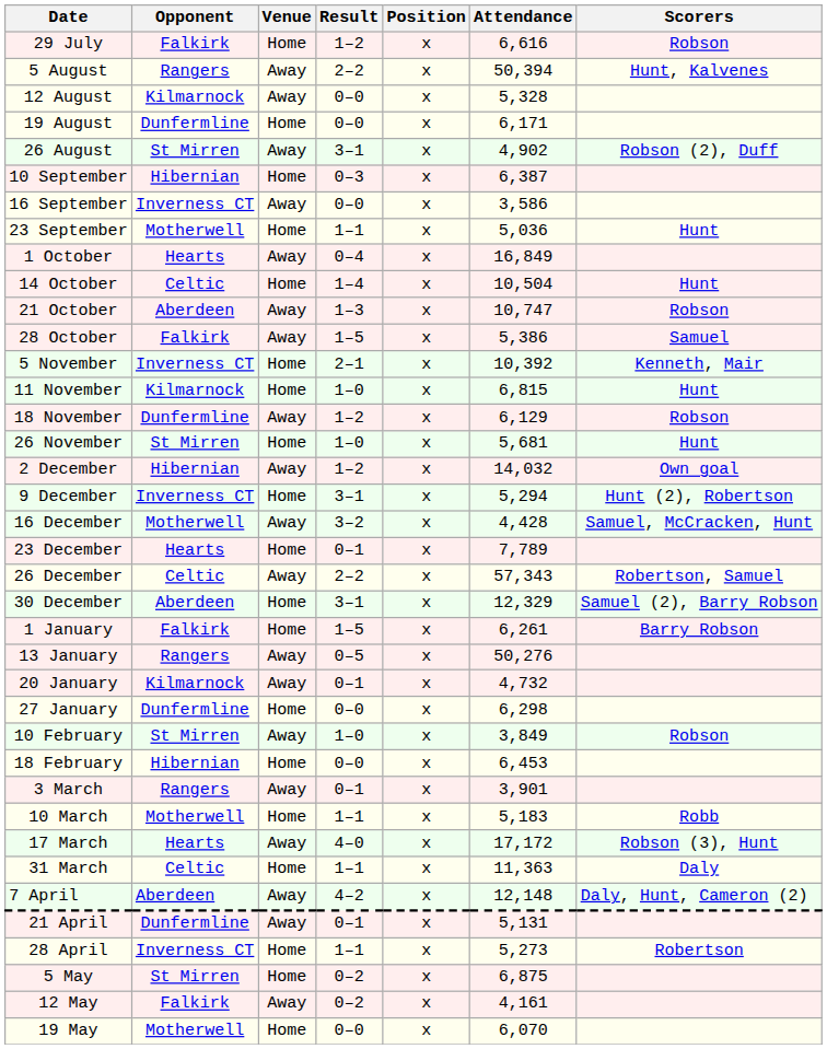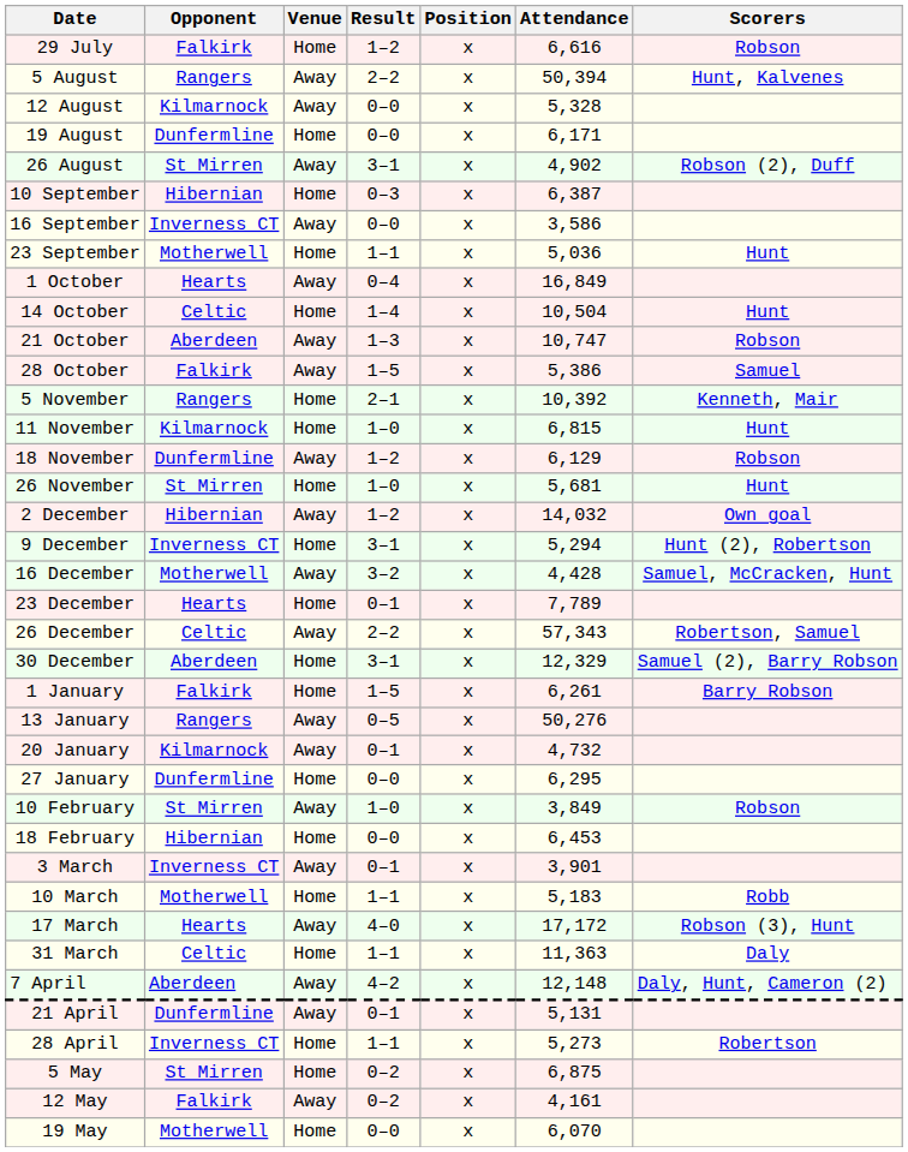 <table class="wikitable sortable" style="font-size:95%; text-align:center">
 <tr>
 <th>Date</th>
 <th>Opponent</th>
 <th>Venue</th>
 <th>Result</th>
 <th>Position</th>
 <th>Attendance</th>
 <th>Scorers</th>
 </tr>
 <tr bgcolor = "#FFEEEE">
 <td>29 July</td>
 <td><a href='#'>Falkirk</a></td>
 <td>Home</td>
 <td>1–2</td>
 <td>x</td>
 <td>6,616</td>
 <td><a href='#'>Robson</a></td>
 </tr>
 <tr bgcolor = "#FFFFEE">
 <td>5 August</td>
 <td><a href='#'>Rangers</a></td>
 <td>Away</td>
 <td>2–2</td>
 <td>x</td>
 <td>50,394</td>
 <td><a href='#'>Hunt</a>, <a href='#'>Kalvenes</a></td>
 </tr>
 <tr bgcolor = "#FFFFEE">
 <td>12 August</td>
 <td><a href='#'>Kilmarnock</a></td>
 <td>Away</td>
 <td>0–0</td>
 <td>x</td>
 <td>5,328</td>
 <td></td>
 </tr>
 <tr bgcolor = "#FFFFEE">
 <td>19 August</td>
 <td><a href='#'>Dunfermline</a></td>
 <td>Home</td>
 <td>0–0</td>
 <td>x</td>
 <td>6,171</td>
 <td></td>
 </tr>
 <tr bgcolor = "#EEFFEE">
 <td>26 August</td>
 <td><a href='#'>St Mirren</a></td>
 <td>Away</td>
 <td>3–1</td>
 <td>x</td>
 <td>4,902</td>
 <td><a href='#'>Robson</a> (2), <a href='#'>Duff</a></td>
 </tr>
 <tr bgcolor = "#FFEEEE">
 <td>10 September</td>
 <td><a href='#'>Hibernian</a></td>
 <td>Home</td>
 <td>0–3</td>
 <td>x</td>
 <td>6,387</td>
 <td></td>
 </tr>
 <tr bgcolor = "#FFFFEE">
 <td>16 September</td>
 <td><a href='#'>Inverness CT</a></td>
 <td>Away</td>
 <td>0–0</td>
 <td>x</td>
 <td>3,586</td>
 <td></td>
 </tr>
 <tr bgcolor = "#FFFFEE">
 <td>23 September</td>
 <td><a href='#'>Motherwell</a></td>
 <td>Home</td>
 <td>1–1</td>
 <td>x</td>
 <td>5,036</td>
 <td><a href='#'>Hunt</a></td>
 </tr>
 <tr bgcolor = "#FFEEEE">
 <td>1 October</td>
 <td><a href='#'>Hearts</a></td>
 <td>Away</td>
 <td>0–4</td>
 <td>x</td>
 <td>16,849</td>
 <td></td>
 </tr>
 <tr bgcolor = "#FFEEEE">
 <td>14 October</td>
 <td><a href='#'>Celtic</a></td>
 <td>Home</td>
 <td>1–4</td>
 <td>x</td>
 <td>10,504</td>
 <td><a href='#'>Hunt</a></td>
 </tr>
 <tr bgcolor = "#FFEEEE">
 <td>21 October</td>
 <td><a href='#'>Aberdeen</a></td>
 <td>Away</td>
 <td>1–3</td>
 <td>x</td>
 <td>10,747</td>
 <td><a href='#'>Robson</a></td>
 </tr>
 <tr bgcolor = "#FFEEEE">
 <td>28 October</td>
 <td><a href='#'>Falkirk</a></td>
 <td>Away</td>
 <td>1–5</td>
 <td>x</td>
 <td>5,386</td>
 <td><a href='#'>Samuel</a></td>
 </tr>
 <tr bgcolor = "#EEFFEE">
 <td>5 November</td>
-<td><a href='#'>Inverness CT</a></td>
+<td><a href='#'>Rangers</a></td>
 <td>Home</td>
 <td>2–1</td>
 <td>x</td>
 <td>10,392</td>
 <td><a href='#'>Kenneth</a>, <a href='#'>Mair</a></td>
 </tr>
 <tr bgcolor = "#EEFFEE">
 <td>11 November</td>
 <td><a href='#'>Kilmarnock</a></td>
 <td>Home</td>
 <td>1–0</td>
 <td>x</td>
 <td>6,815</td>
 <td><a href='#'>Hunt</a></td>
 </tr>
 <tr bgcolor = "#FFEEEE">
 <td>18 November</td>
 <td><a href='#'>Dunfermline</a></td>
 <td>Away</td>
 <td>1–2</td>
 <td>x</td>
 <td>6,129</td>
 <td><a href='#'>Robson</a></td>
 </tr>
 <tr bgcolor = "#EEFFEE">
 <td>26 November</td>
 <td><a href='#'>St Mirren</a></td>
 <td>Home</td>
 <td>1–0</td>
 <td>x</td>
 <td>5,681</td>
 <td><a href='#'>Hunt</a></td>
 </tr>
 <tr bgcolor = "#FFEEEE">
 <td>2 December</td>
 <td><a href='#'>Hibernian</a></td>
 <td>Away</td>
 <td>1–2</td>
 <td>x</td>
 <td>14,032</td>
 <td><a href='#'>Own goal</a></td>
 </tr>
 <tr bgcolor = "#EEFFEE">
 <td>9 December</td>
 <td><a href='#'>Inverness CT</a></td>
 <td>Home</td>
 <td>3–1</td>
 <td>x</td>
 <td>5,294</td>
 <td><a href='#'>Hunt</a> (2), <a href='#'>Robertson</a></td>
 </tr>
 <tr bgcolor = "#EEFFEE">
 <td>16 December</td>
 <td><a href='#'>Motherwell</a></td>
 <td>Away</td>
 <td>3–2</td>
 <td>x</td>
 <td>4,428</td>
 <td><a href='#'>Samuel</a>, <a href='#'>McCracken</a>, <a href='#'>Hunt</a></td>
 </tr>
 <tr bgcolor = "#FFEEEE">
 <td>23 December</td>
 <td><a href='#'>Hearts</a></td>
 <td>Home</td>
 <td>0–1</td>
 <td>x</td>
 <td>7,789</td>
 <td></td>
 </tr>
 <tr bgcolor = "#FFFFEE">
 <td>26 December</td>
 <td><a href='#'>Celtic</a></td>
 <td>Away</td>
 <td>2–2</td>
 <td>x</td>
 <td>57,343</td>
 <td><a href='#'>Robertson</a>, <a href='#'>Samuel</a></td>
 </tr>
 <tr bgcolor = "#EEFFEE">
 <td>30 December</td>
 <td><a href='#'>Aberdeen</a></td>
 <td>Home</td>
 <td>3–1</td>
 <td>x</td>
 <td>12,329</td>
 <td><a href='#'>Samuel</a> (2), <a href='#'>Barry Robson</a></td>
 </tr>
 <tr bgcolor = "#FFEEEE">
 <td>1 January</td>
 <td><a href='#'>Falkirk</a></td>
 <td>Home</td>
 <td>1–5</td>
 <td>x</td>
 <td>6,261</td>
 <td><a href='#'>Barry Robson</a></td>
 </tr>
 <tr bgcolor = "#FFEEEE">
 <td>13 January</td>
 <td><a href='#'>Rangers</a></td>
 <td>Away</td>
 <td>0–5</td>
 <td>x</td>
 <td>50,276</td>
 <td></td>
 </tr>
 <tr bgcolor = "#FFEEEE">
 <td>20 January</td>
 <td><a href='#'>Kilmarnock</a></td>
 <td>Away</td>
 <td>0–1</td>
 <td>x</td>
 <td>4,732</td>
 <td></td>
 </tr>
 <tr bgcolor = "#FFFFEE">
 <td>27 January</td>
 <td><a href='#'>Dunfermline</a></td>
 <td>Home</td>
 <td>0–0</td>
 <td>x</td>
-<td>6,298</td>
+<td>6,295</td>
 <td></td>
 </tr>
 <tr bgcolor = "#EEFFEE">
 <td>10 February</td>
 <td><a href='#'>St Mirren</a></td>
 <td>Away</td>
 <td>1–0</td>
 <td>x</td>
 <td>3,849</td>
 <td><a href='#'>Robson</a></td>
 </tr>
 <tr bgcolor = "#FFFFEE">
 <td>18 February</td>
 <td><a href='#'>Hibernian</a></td>
 <td>Home</td>
 <td>0–0</td>
 <td>x</td>
 <td>6,453</td>
 <td></td>
 </tr>
 <tr bgcolor = "#FFEEEE">
 <td>3 March</td>
-<td><a href='#'>Rangers</a></td>
+<td><a href='#'>Inverness CT</a></td>
 <td>Away</td>
 <td>0–1</td>
 <td>x</td>
 <td>3,901</td>
 <td></td>
 </tr>
 <tr bgcolor = "#FFFFEE">
 <td>10 March</td>
 <td><a href='#'>Motherwell</a></td>
 <td>Home</td>
 <td>1–1</td>
 <td>x</td>
 <td>5,183</td>
 <td><a href='#'>Robb</a></td>
 </tr>
 <tr bgcolor = "#EEFFEE">
 <td>17 March</td>
 <td><a href='#'>Hearts</a></td>
 <td>Away</td>
 <td>4–0</td>
 <td>x</td>
 <td>17,172</td>
 <td><a href='#'>Robson</a> (3), <a href='#'>Hunt</a></td>
 </tr>
 <tr bgcolor = "#FFFFEE">
 <td>31 March</td>
 <td><a href='#'>Celtic</a></td>
 <td>Home</td>
 <td>1–1</td>
 <td>x</td>
 <td>11,363</td>
 <td><a href='#'>Daly</a></td>
 </tr>
 <tr bgcolor = "#EEFFEE">
 <td style="border-bottom:2px black dashed; text-align:left">7 April</td>
 <td style="border-bottom:2px black dashed; text-align:left"><a href='#'>Aberdeen</a></td>
 <td style="border-bottom:2px black dashed">Away</td>
 <td style="border-bottom:2px black dashed">4–2</td>
 <td style="border-bottom:2px black dashed">x</td>
 <td style="border-bottom:2px black dashed">12,148</td>
 <td style="border-bottom:2px black dashed; text-align:left"><a href='#'>Daly</a>, <a href='#'>Hunt</a>, <a href='#'>Cameron</a> (2)</td>
 </tr>
 <tr bgcolor = "#FFEEEE">
 <td>21 April</td>
 <td><a href='#'>Dunfermline</a></td>
 <td>Away</td>
 <td>0–1</td>
 <td>x</td>
 <td>5,131</td>
 <td></td>
 </tr>
 <tr bgcolor = "#FFFFEE">
 <td>28 April</td>
 <td><a href='#'>Inverness CT</a></td>
 <td>Home</td>
 <td>1–1</td>
 <td>x</td>
 <td>5,273</td>
 <td><a href='#'>Robertson</a></td>
 </tr>
 <tr bgcolor = "#FFEEEE">
 <td>5 May</td>
 <td><a href='#'>St Mirren</a></td>
 <td>Home</td>
 <td>0–2</td>
 <td>x</td>
 <td>6,875</td>
 <td></td>
 </tr>
 <tr bgcolor = "#FFEEEE">
 <td>12 May</td>
 <td><a href='#'>Falkirk</a></td>
 <td>Away</td>
 <td>0–2</td>
 <td>x</td>
 <td>4,161</td>
 <td></td>
 </tr>
 <tr bgcolor = "#FFFFEE">
 <td>19 May</td>
 <td><a href='#'>Motherwell</a></td>
 <td>Home</td>
 <td>0–0</td>
 <td>x</td>
 <td>6,070</td>
 <td></td>
 </tr>
 </table>
